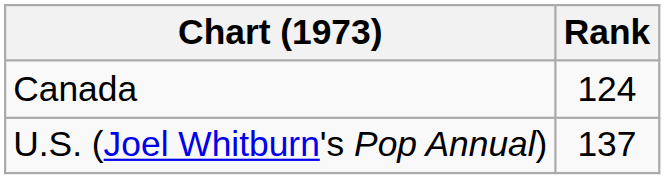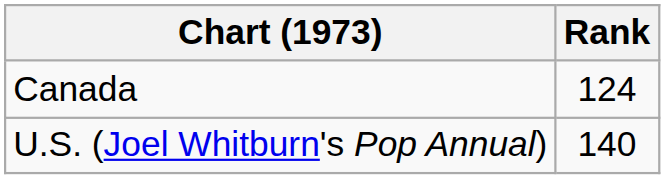 <table class="wikitable">
 <tr>
 <th align="left">Chart (1973)</th>
 <th style="text-align:center;">Rank</th>
 </tr>
 <tr>
 <td>Canada</td>
 <td style="text-align:center;">124</td>
 </tr>
 <tr>
 <td>U.S. (<a href='#'>Joel Whitburn</a>'s <em>Pop Annual</em>)</td>
-<td style="text-align:center;">137</td>
+<td style="text-align:center;">140</td>
 </tr>
 </table>
